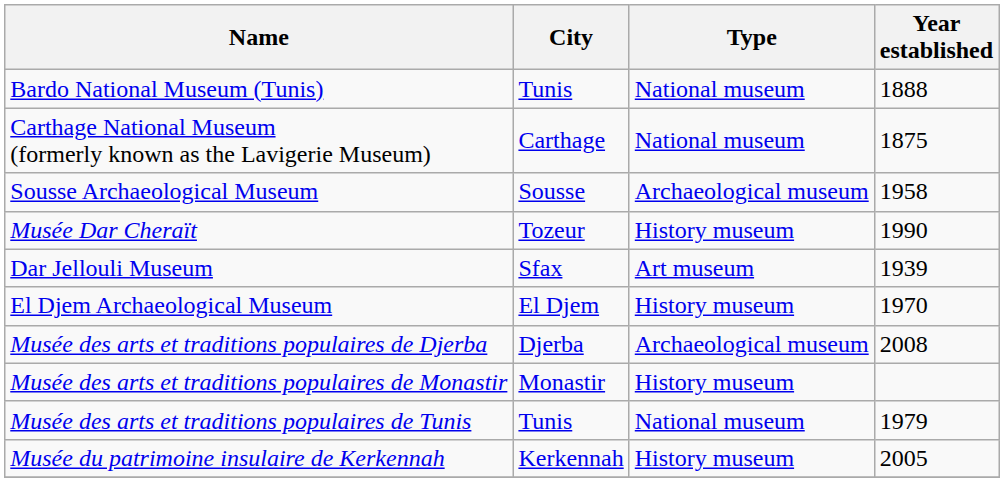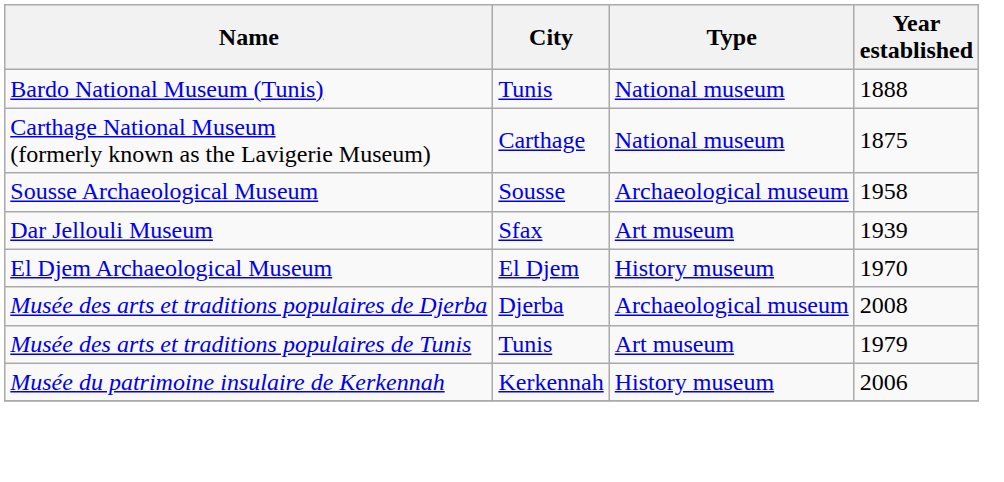 <table class="wikitable sortable">
 <tr>
 <th>Name</th>
 <th>City</th>
 <th>Type</th>
 <th>Year<br> established</th>
 </tr>
 <tr>
 <td><a href='#'>Bardo National Museum (Tunis)</a></td>
 <td><a href='#'>Tunis</a></td>
 <td><a href='#'>National museum</a></td>
 <td>1888</td>
 </tr>
 <tr>
 <td><a href='#'>Carthage National Museum</a><br>(formerly known as the Lavigerie Museum)</td>
 <td><a href='#'>Carthage</a></td>
 <td><a href='#'>National museum</a></td>
 <td>1875</td>
 </tr>
 <tr>
 <td><a href='#'>Sousse Archaeological Museum</a></td>
 <td><a href='#'>Sousse</a></td>
 <td><a href='#'>Archaeological museum</a></td>
 <td>1958</td>
 </tr>
 <tr>
-<td><em><a href='#'>Musée Dar Cheraït</a></em></td>
-<td><a href='#'>Tozeur</a></td>
-<td><a href='#'>History museum</a></td>
-<td>1990</td>
-</tr>
-<tr>
 <td><a href='#'>Dar Jellouli Museum</a></td>
 <td><a href='#'>Sfax</a></td>
 <td><a href='#'>Art museum</a></td>
 <td>1939</td>
 </tr>
 <tr>
 <td><a href='#'>El Djem Archaeological Museum</a></td>
 <td><a href='#'>El Djem</a></td>
 <td><a href='#'>History museum</a></td>
 <td>1970</td>
 </tr>
 <tr>
 <td><em><a href='#'>Musée des arts et traditions populaires de Djerba</a></em></td>
 <td><a href='#'>Djerba</a></td>
 <td><a href='#'>Archaeological museum</a></td>
 <td>2008</td>
 </tr>
 <tr>
-<td><em><a href='#'>Musée des arts et traditions populaires de Monastir</a></em></td>
-<td><a href='#'>Monastir</a></td>
-<td><a href='#'>History museum</a></td>
-<td></td>
-</tr>
-<tr>
 <td><em><a href='#'>Musée des arts et traditions populaires de Tunis</a></em></td>
 <td><a href='#'>Tunis</a></td>
-<td><a href='#'>National museum</a></td>
+<td><a href='#'>Art museum</a></td>
 <td>1979</td>
 </tr>
 <tr>
 <td><em><a href='#'>Musée du patrimoine insulaire de Kerkennah</a></em></td>
 <td><a href='#'>Kerkennah</a></td>
 <td><a href='#'>History museum</a></td>
-<td>2005</td>
+<td>2006</td>
 </tr>
 <tr>
 </tr>
 </table>
